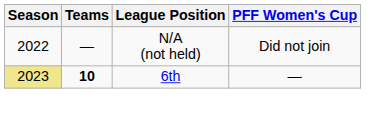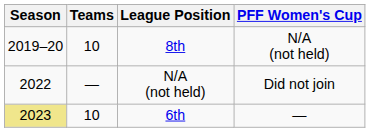 <table class="wikitable" style="text-align:center">
 <tr bgcolor="#efefef">
 <th>Season</th>
 <th>Teams</th>
 <th>League Position</th>
 <th><a href='#'>PFF Women's Cup</a></th>
+</tr>
+<tr>
+<td>2019–20</td>
+<td>10</td>
+<td><a href='#'>8th</a></td>
+<td>N/A<br>(not held)</td>
 </tr>
 <tr>
 <td>2022</td>
 <td>—</td>
 <td>N/A<br>(not held)</td>
 <td>Did not join</td>
 </tr>
 <tr>
 <td style="background: khaki;">2023</td>
-<td><strong>10</strong></td>
+<td>10</td>
 <td><a href='#'>6th</a></td>
 <td>—</td>
 </tr>
 </table>
